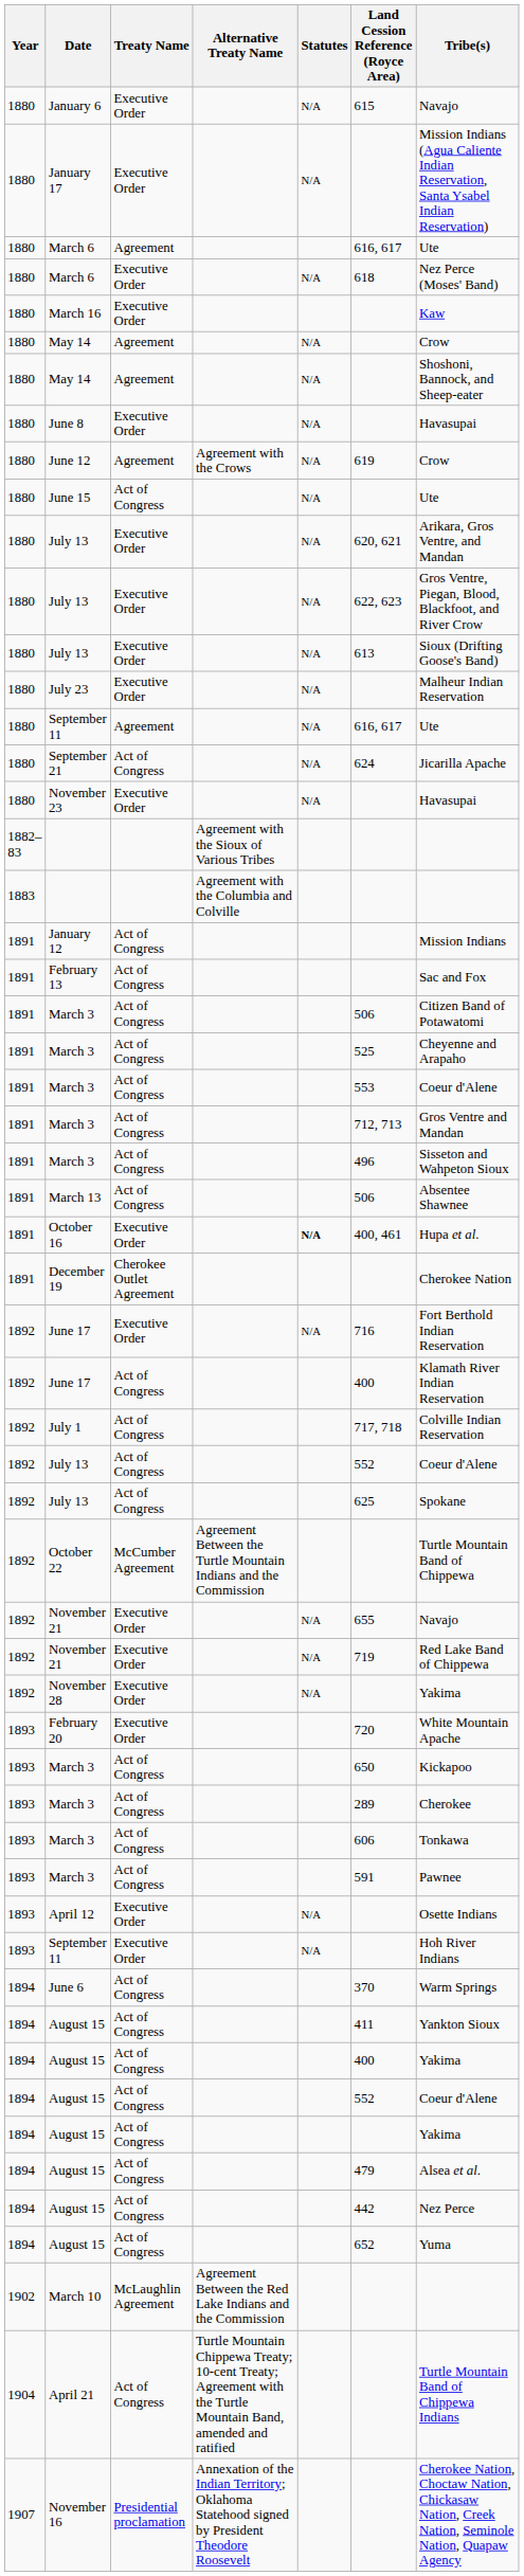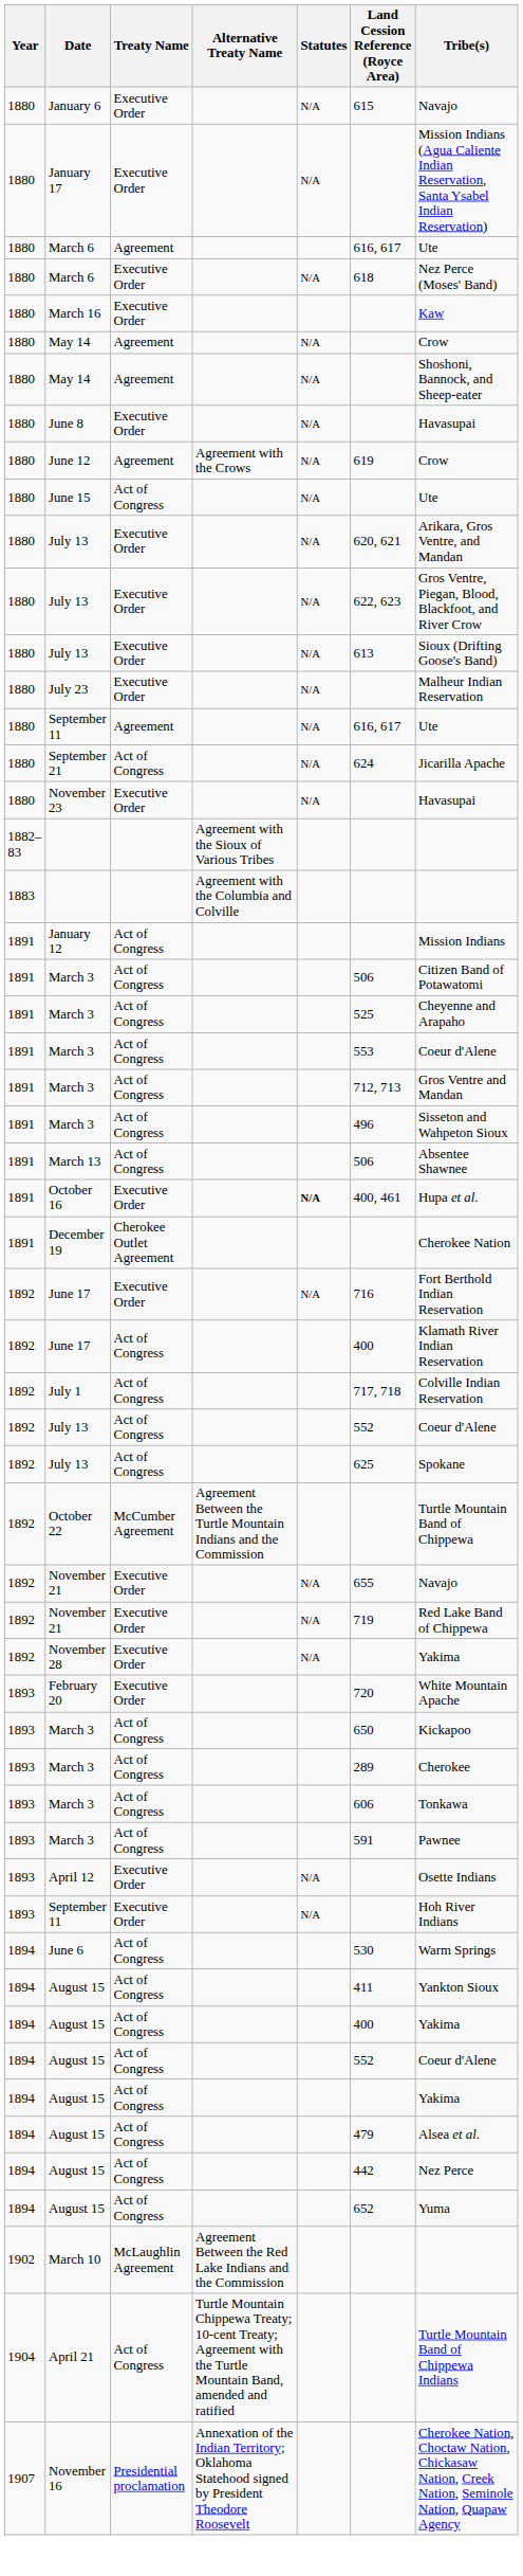 <table class="wikitable">
 <tr>
 <th>Year</th>
 <th>Date<br></th>
 <th>Treaty Name<br></th>
 <th>Alternative<br>Treaty Name</th>
 <th>Statutes</th>
 <th>Land Cession<br>Reference<br>(Royce Area)</th>
 <th>Tribe(s)</th>
 </tr>
 <tr>
 <td>1880</td>
 <td>January 6</td>
 <td>Executive Order</td>
 <td></td>
 <td><small>N/A</small></td>
 <td>615</td>
 <td>Navajo</td>
 </tr>
 <tr>
 <td>1880</td>
 <td>January 17</td>
 <td>Executive Order</td>
 <td></td>
 <td><small>N/A</small></td>
 <td></td>
 <td>Mission Indians (<a href='#'>Agua Caliente Indian Reservation</a>, <a href='#'>Santa Ysabel Indian Reservation</a>)</td>
 </tr>
 <tr>
 <td>1880</td>
 <td>March 6</td>
 <td>Agreement</td>
 <td></td>
 <td></td>
 <td>616, 617</td>
 <td>Ute</td>
 </tr>
 <tr>
 <td>1880</td>
 <td>March 6</td>
 <td>Executive Order</td>
 <td></td>
 <td><small>N/A</small></td>
 <td>618</td>
 <td>Nez Perce (Moses' Band)</td>
 </tr>
 <tr>
 <td>1880</td>
 <td>March 16</td>
 <td>Executive Order</td>
 <td></td>
 <td></td>
 <td></td>
 <td><a href='#'>Kaw</a></td>
 </tr>
 <tr>
 <td>1880</td>
 <td>May 14</td>
 <td>Agreement</td>
 <td></td>
 <td><small>N/A</small></td>
 <td></td>
 <td>Crow</td>
 </tr>
 <tr>
 <td>1880</td>
 <td>May 14</td>
 <td>Agreement</td>
 <td></td>
 <td><small>N/A</small></td>
 <td></td>
 <td>Shoshoni, Bannock, and Sheep-eater</td>
 </tr>
 <tr>
 <td>1880</td>
 <td>June 8</td>
 <td>Executive Order</td>
 <td></td>
 <td><small>N/A</small></td>
 <td></td>
 <td>Havasupai</td>
 </tr>
 <tr>
 <td>1880</td>
 <td>June 12</td>
 <td>Agreement</td>
 <td>Agreement with the Crows</td>
 <td><small>N/A</small></td>
 <td>619</td>
 <td>Crow</td>
 </tr>
 <tr>
 <td>1880</td>
 <td>June 15</td>
 <td>Act of Congress</td>
 <td></td>
 <td><small>N/A</small></td>
 <td></td>
 <td>Ute</td>
 </tr>
 <tr>
 <td>1880</td>
 <td>July 13</td>
 <td>Executive Order</td>
 <td></td>
 <td><small>N/A</small></td>
 <td>620, 621</td>
 <td>Arikara, Gros Ventre, and Mandan</td>
 </tr>
 <tr>
 <td>1880</td>
 <td>July 13</td>
 <td>Executive Order</td>
 <td></td>
 <td><small>N/A</small></td>
 <td>622, 623</td>
 <td>Gros Ventre, Piegan, Blood, Blackfoot, and River Crow</td>
 </tr>
 <tr>
 <td>1880</td>
 <td>July 13</td>
 <td>Executive Order</td>
 <td></td>
 <td><small>N/A</small></td>
 <td>613</td>
 <td>Sioux (Drifting Goose's Band)</td>
 </tr>
 <tr>
 <td>1880</td>
 <td>July 23</td>
 <td>Executive Order</td>
 <td></td>
 <td><small>N/A</small></td>
 <td></td>
 <td>Malheur Indian Reservation</td>
 </tr>
 <tr>
 <td>1880</td>
 <td>September 11</td>
 <td>Agreement</td>
 <td></td>
 <td><small>N/A</small></td>
 <td>616, 617</td>
 <td>Ute</td>
 </tr>
 <tr>
 <td>1880</td>
 <td>September 21</td>
 <td>Act of Congress</td>
 <td></td>
 <td><small>N/A</small></td>
 <td>624</td>
 <td>Jicarilla Apache</td>
 </tr>
 <tr>
 <td>1880</td>
 <td>November 23</td>
 <td>Executive Order</td>
 <td></td>
 <td><small>N/A</small></td>
 <td></td>
 <td>Havasupai</td>
 </tr>
 <tr>
 <td>1882–83</td>
 <td></td>
 <td></td>
 <td>Agreement with the Sioux of Various Tribes</td>
 <td></td>
 <td></td>
 <td></td>
 </tr>
 <tr>
 <td>1883</td>
 <td></td>
 <td></td>
 <td>Agreement with the Columbia and Colville</td>
 <td></td>
 <td></td>
 <td></td>
 </tr>
 <tr>
 <td>1891</td>
 <td>January 12</td>
 <td>Act of Congress</td>
 <td></td>
 <td></td>
 <td></td>
 <td>Mission Indians</td>
-</tr>
-<tr>
-<td>1891</td>
-<td>February 13</td>
-<td>Act of Congress</td>
-<td></td>
-<td></td>
-<td></td>
-<td>Sac and Fox</td>
 </tr>
 <tr>
 <td>1891</td>
 <td>March 3</td>
 <td>Act of Congress</td>
 <td></td>
 <td></td>
 <td>506</td>
 <td>Citizen Band of Potawatomi</td>
 </tr>
 <tr>
 <td>1891</td>
 <td>March 3</td>
 <td>Act of Congress</td>
 <td></td>
 <td></td>
 <td>525</td>
 <td>Cheyenne and Arapaho</td>
 </tr>
 <tr>
 <td>1891</td>
 <td>March 3</td>
 <td>Act of Congress</td>
 <td></td>
 <td></td>
 <td>553</td>
 <td>Coeur d'Alene</td>
 </tr>
 <tr>
 <td>1891</td>
 <td>March 3</td>
 <td>Act of Congress</td>
 <td></td>
 <td></td>
 <td>712, 713</td>
 <td>Gros Ventre and Mandan</td>
 </tr>
 <tr>
 <td>1891</td>
 <td>March 3</td>
 <td>Act of Congress</td>
 <td></td>
 <td></td>
 <td>496</td>
 <td>Sisseton and Wahpeton Sioux</td>
 </tr>
 <tr>
 <td>1891</td>
 <td>March 13</td>
 <td>Act of Congress</td>
 <td></td>
 <td></td>
 <td>506</td>
 <td>Absentee Shawnee</td>
 </tr>
 <tr>
 <td>1891</td>
 <td>October 16</td>
 <td>Executive Order</td>
 <td></td>
 <td><strong><small>N/A</small></strong></td>
 <td>400, 461</td>
 <td>Hupa <em>et al</em>.</td>
 </tr>
 <tr>
 <td>1891</td>
 <td>December 19</td>
 <td>Cherokee Outlet Agreement</td>
 <td></td>
 <td></td>
 <td></td>
 <td>Cherokee Nation</td>
 </tr>
 <tr>
 <td>1892</td>
 <td>June 17</td>
 <td>Executive Order</td>
 <td></td>
 <td><small>N/A</small></td>
 <td>716</td>
 <td>Fort Berthold Indian Reservation</td>
 </tr>
 <tr>
 <td>1892</td>
 <td>June 17</td>
 <td>Act of Congress</td>
 <td></td>
 <td></td>
 <td>400</td>
 <td>Klamath River Indian Reservation</td>
 </tr>
 <tr>
 <td>1892</td>
 <td>July 1</td>
 <td>Act of Congress</td>
 <td></td>
 <td></td>
 <td>717, 718</td>
 <td>Colville Indian Reservation</td>
 </tr>
 <tr>
 <td>1892</td>
 <td>July 13</td>
 <td>Act of Congress</td>
 <td></td>
 <td></td>
 <td>552</td>
 <td>Coeur d'Alene</td>
 </tr>
 <tr>
 <td>1892</td>
 <td>July 13</td>
 <td>Act of Congress</td>
 <td></td>
 <td></td>
 <td>625</td>
 <td>Spokane</td>
 </tr>
 <tr>
 <td>1892</td>
 <td>October 22</td>
 <td>McCumber Agreement</td>
 <td>Agreement Between the Turtle Mountain Indians and the Commission</td>
 <td></td>
 <td></td>
 <td>Turtle Mountain Band of Chippewa</td>
 </tr>
 <tr>
 <td>1892</td>
 <td>November 21</td>
 <td>Executive Order</td>
 <td></td>
 <td><small>N/A</small></td>
 <td>655</td>
 <td>Navajo</td>
 </tr>
 <tr>
 <td>1892</td>
 <td>November 21</td>
 <td>Executive Order</td>
 <td></td>
 <td><small>N/A</small></td>
 <td>719</td>
 <td>Red Lake Band of Chippewa</td>
 </tr>
 <tr>
 <td>1892</td>
 <td>November 28</td>
 <td>Executive Order</td>
 <td></td>
 <td><small>N/A</small></td>
 <td></td>
 <td>Yakima</td>
 </tr>
 <tr>
 <td>1893</td>
 <td>February 20</td>
 <td>Executive Order</td>
 <td></td>
 <td></td>
 <td>720</td>
 <td>White Mountain Apache</td>
 </tr>
 <tr>
 <td>1893</td>
 <td>March 3</td>
 <td>Act of Congress</td>
 <td></td>
 <td></td>
 <td>650</td>
 <td>Kickapoo</td>
 </tr>
 <tr>
 <td>1893</td>
 <td>March 3</td>
 <td>Act of Congress</td>
 <td></td>
 <td></td>
 <td>289</td>
 <td>Cherokee</td>
 </tr>
 <tr>
 <td>1893</td>
 <td>March 3</td>
 <td>Act of Congress</td>
 <td></td>
 <td></td>
 <td>606</td>
 <td>Tonkawa</td>
 </tr>
 <tr>
 <td>1893</td>
 <td>March 3</td>
 <td>Act of Congress</td>
 <td></td>
 <td></td>
 <td>591</td>
 <td>Pawnee</td>
 </tr>
 <tr>
 <td>1893</td>
 <td>April 12</td>
 <td>Executive Order</td>
 <td></td>
 <td><small>N/A</small></td>
 <td></td>
 <td>Osette Indians</td>
 </tr>
 <tr>
 <td>1893</td>
 <td>September 11</td>
 <td>Executive Order</td>
 <td></td>
 <td><small>N/A</small></td>
 <td></td>
 <td>Hoh River Indians</td>
 </tr>
 <tr>
 <td>1894</td>
 <td>June 6</td>
 <td>Act of Congress</td>
 <td></td>
 <td></td>
-<td>370</td>
+<td>530</td>
 <td>Warm Springs</td>
 </tr>
 <tr>
 <td>1894</td>
 <td>August 15</td>
 <td>Act of Congress</td>
 <td></td>
 <td></td>
 <td>411</td>
 <td>Yankton Sioux</td>
 </tr>
 <tr>
 <td>1894</td>
 <td>August 15</td>
 <td>Act of Congress</td>
 <td></td>
 <td></td>
 <td>400</td>
 <td>Yakima</td>
 </tr>
 <tr>
 <td>1894</td>
 <td>August 15</td>
 <td>Act of Congress</td>
 <td></td>
 <td></td>
 <td>552</td>
 <td>Coeur d'Alene</td>
 </tr>
 <tr>
 <td>1894</td>
 <td>August 15</td>
 <td>Act of Congress</td>
 <td></td>
 <td></td>
 <td></td>
 <td>Yakima</td>
 </tr>
 <tr>
 <td>1894</td>
 <td>August 15</td>
 <td>Act of Congress</td>
 <td></td>
 <td></td>
 <td>479</td>
 <td>Alsea <em>et al</em>.</td>
 </tr>
 <tr>
 <td>1894</td>
 <td>August 15</td>
 <td>Act of Congress</td>
 <td></td>
 <td></td>
 <td>442</td>
 <td>Nez Perce</td>
 </tr>
 <tr>
 <td>1894</td>
 <td>August 15</td>
 <td>Act of Congress</td>
 <td></td>
 <td></td>
 <td>652</td>
 <td>Yuma</td>
 </tr>
 <tr>
 <td>1902</td>
 <td>March 10</td>
 <td>McLaughlin Agreement</td>
 <td>Agreement Between the Red Lake Indians and the Commission</td>
 <td></td>
 <td></td>
 <td></td>
 </tr>
 <tr>
 <td>1904</td>
 <td>April 21</td>
 <td>Act of Congress</td>
 <td>Turtle Mountain Chippewa Treaty; 10-cent Treaty; Agreement with the Turtle Mountain Band, amended and ratified</td>
 <td></td>
 <td></td>
 <td><a href='#'>Turtle Mountain Band of Chippewa Indians</a></td>
 </tr>
 <tr>
 <td>1907</td>
 <td>November 16</td>
 <td><a href='#'>Presidential proclamation</a></td>
 <td>Annexation of the <a href='#'>Indian Territory</a>; Oklahoma Statehood signed by President <a href='#'>Theodore Roosevelt</a></td>
 <td></td>
 <td></td>
 <td><a href='#'>Cherokee Nation</a>, <a href='#'>Choctaw Nation</a>, <a href='#'>Chickasaw Nation</a>, <a href='#'>Creek Nation</a>, <a href='#'>Seminole Nation</a>, <a href='#'>Quapaw Agency</a></td>
 </tr>
 </table>
